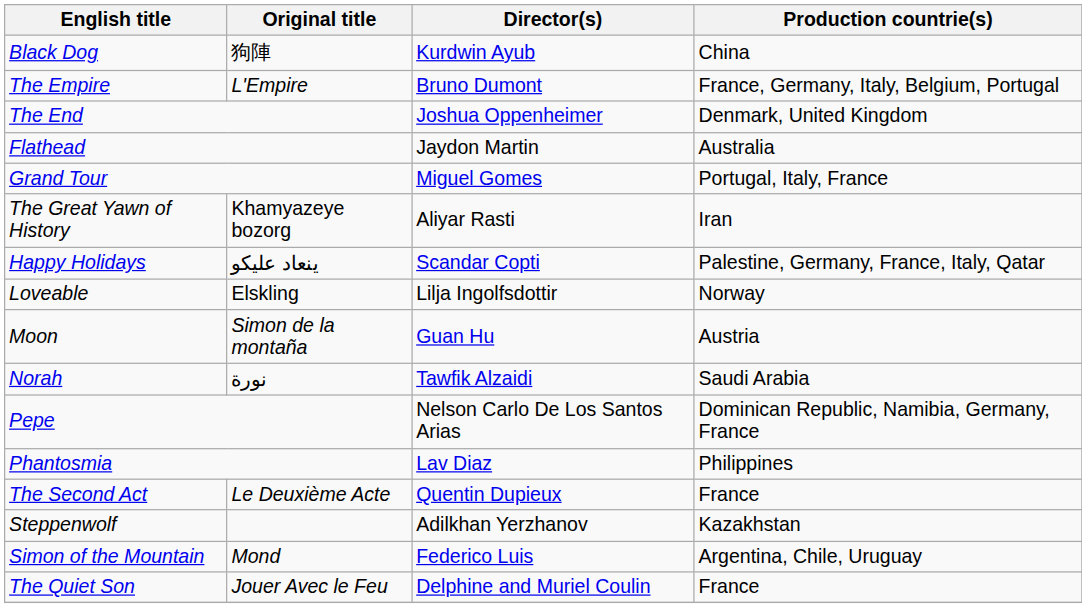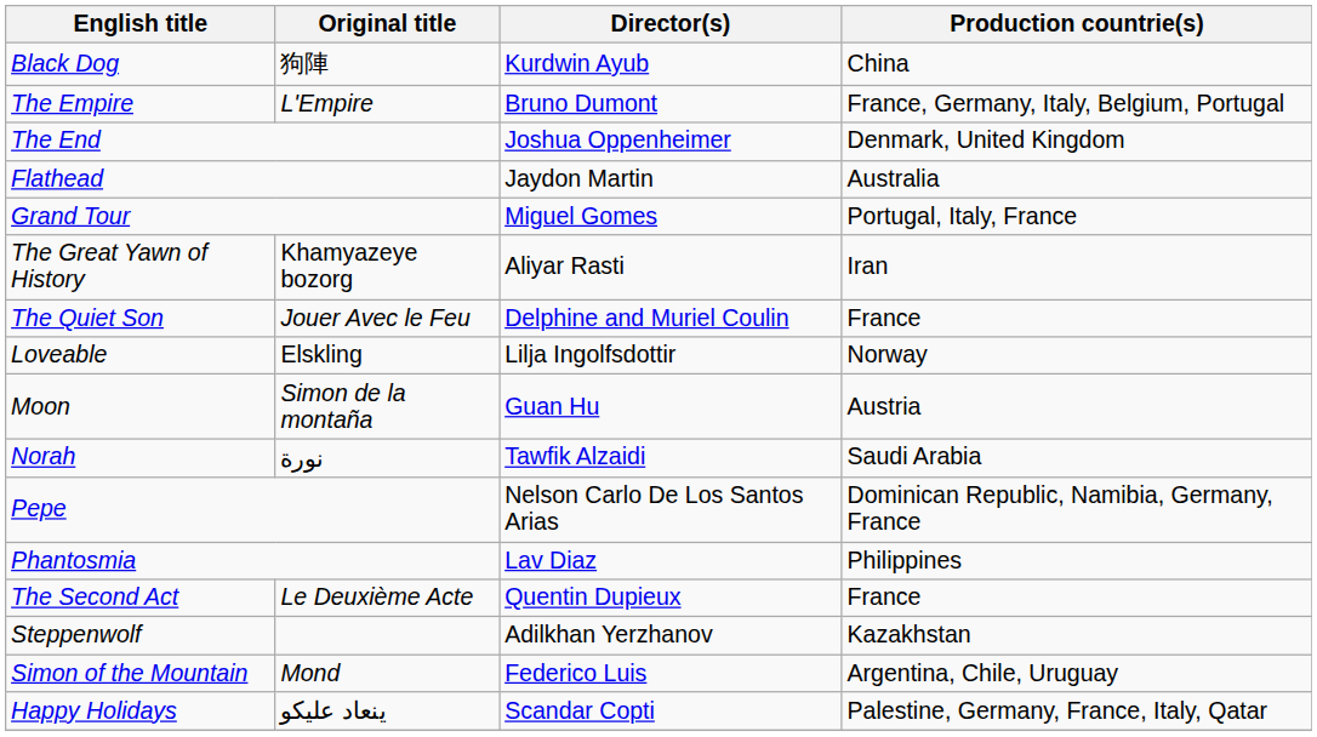 <table class="sortable wikitable" style="width:100%; margin-bottom:4px" cellpadding="5">
 <tr>
 <th scope="col">English title</th>
 <th scope="col">Original title</th>
 <th scope="col">Director(s)</th>
 <th scope="col">Production countrie(s)</th>
 </tr>
 <tr>
 <td><em><a href='#'>Black Dog</a></em></td>
 <td>狗陣</td>
 <td><a href='#'>Kurdwin Ayub</a></td>
 <td>China</td>
 </tr>
 <tr>
 <td><em><a href='#'>The Empire</a></em></td>
 <td><em>L'Empire</em></td>
 <td><a href='#'>Bruno Dumont</a></td>
 <td>France, Germany, Italy, Belgium, Portugal</td>
 </tr>
 <tr>
 <td colspan=2><em><a href='#'>The End</a></em></td>
 <td><a href='#'>Joshua Oppenheimer</a></td>
 <td>Denmark, United Kingdom</td>
 </tr>
 <tr>
 <td colspan="2"><em><a href='#'>Flathead</a></em></td>
 <td>Jaydon Martin</td>
 <td>Australia</td>
 </tr>
 <tr>
 <td colspan="2"><em><a href='#'>Grand Tour</a></em></td>
 <td><a href='#'>Miguel Gomes</a></td>
 <td>Portugal, Italy, France</td>
 </tr>
 <tr>
 <td><em>The Great Yawn of History</em></td>
 <td>Khamyazeye bozorg</td>
 <td>Aliyar Rasti</td>
 <td>Iran</td>
 </tr>
 <tr>
-<td><em><a href='#'>Happy Holidays</a></em></td>
-<td>ينعاد عليكو</td>
-<td><a href='#'>Scandar Copti</a></td>
-<td>Palestine, Germany, France, Italy, Qatar</td>
+<td><em><a href='#'>The Quiet Son</a></em></td>
+<td><em>Jouer Avec le Feu</em></td>
+<td><a href='#'>Delphine and Muriel Coulin</a></td>
+<td>France</td>
 </tr>
 <tr>
 <td><em>Loveable</em></td>
 <td>Elskling</td>
 <td>Lilja Ingolfsdottir</td>
 <td>Norway</td>
 </tr>
 <tr>
 <td><em>Moon</em></td>
 <td><em>Simon de la montaña</em></td>
 <td><a href='#'>Guan Hu</a></td>
 <td>Austria</td>
 </tr>
 <tr>
 <td><em><a href='#'>Norah</a></em></td>
 <td>نورة</td>
 <td><a href='#'>Tawfik Alzaidi</a></td>
 <td>Saudi Arabia</td>
 </tr>
 <tr>
 <td colspan="2"><em><a href='#'>Pepe</a></em></td>
 <td>Nelson Carlo De Los Santos Arias</td>
 <td>Dominican Republic, Namibia, Germany, France</td>
 </tr>
 <tr>
 <td colspan="2"><em><a href='#'>Phantosmia</a></em></td>
 <td><a href='#'>Lav Diaz</a></td>
 <td>Philippines</td>
 </tr>
 <tr>
 <td><em><a href='#'>The Second Act</a></em></td>
 <td><em>Le Deuxième Acte</em></td>
 <td><a href='#'>Quentin Dupieux</a></td>
 <td>France</td>
 </tr>
 <tr>
 <td><em>Steppenwolf</em></td>
 <td></td>
 <td>Adilkhan Yerzhanov</td>
 <td>Kazakhstan</td>
 </tr>
 <tr>
 <td><em><a href='#'>Simon of the Mountain</a></em></td>
 <td><em>Mond</em></td>
 <td><a href='#'>Federico Luis</a></td>
 <td>Argentina, Chile, Uruguay</td>
 </tr>
 <tr>
-<td><em><a href='#'>The Quiet Son</a></em></td>
-<td><em>Jouer Avec le Feu</em></td>
-<td><a href='#'>Delphine and Muriel Coulin</a></td>
-<td>France</td>
+<td><em><a href='#'>Happy Holidays</a></em></td>
+<td>ينعاد عليكو</td>
+<td><a href='#'>Scandar Copti</a></td>
+<td>Palestine, Germany, France, Italy, Qatar</td>
 </tr>
 <tr>
 </tr>
 </table>
